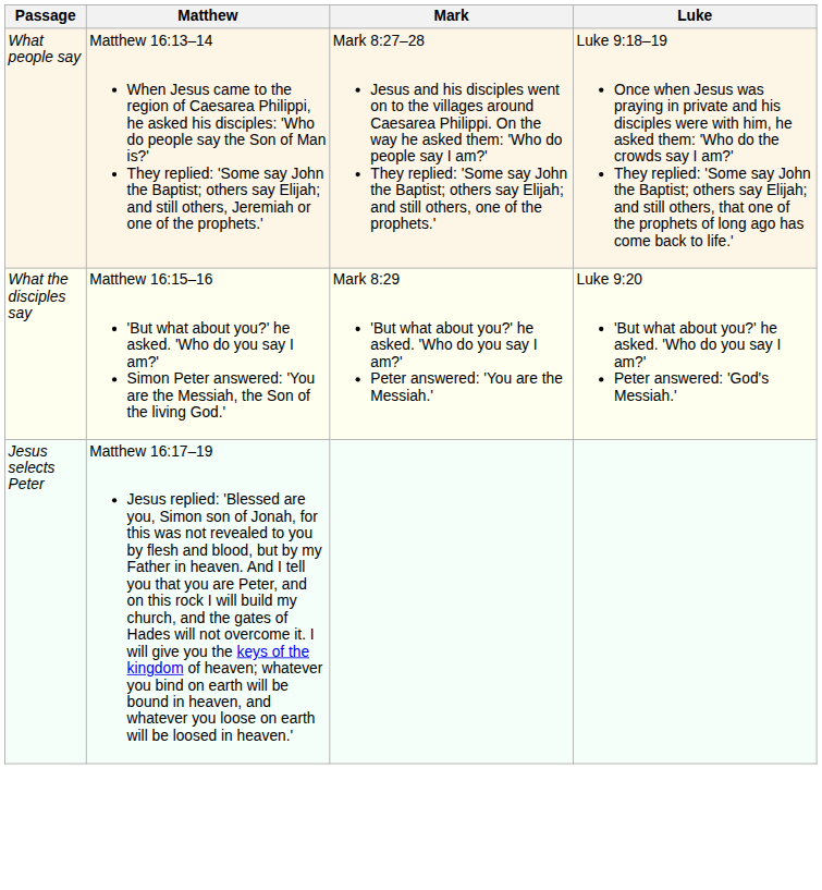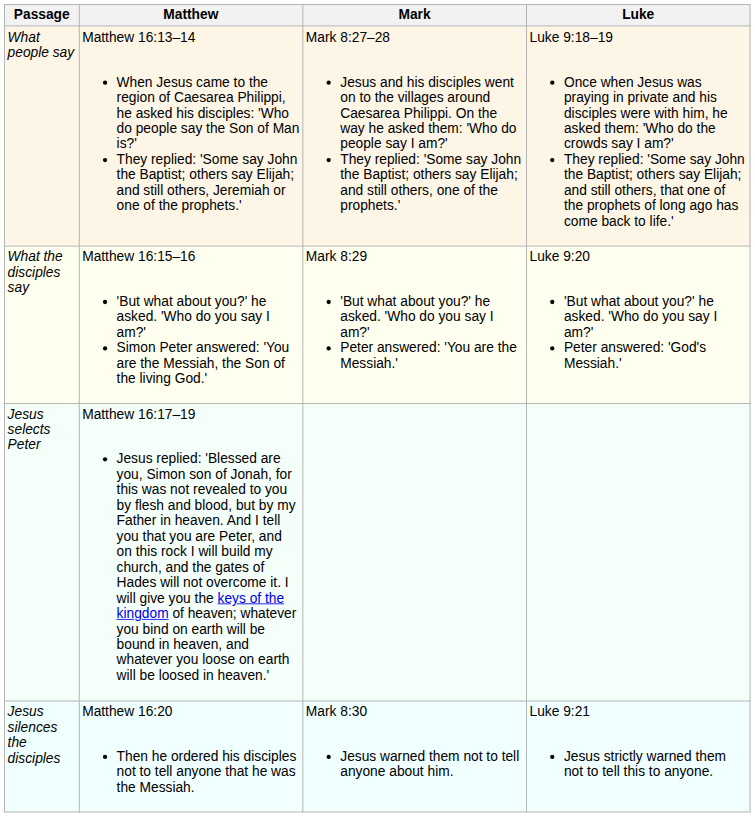 <table class="wikitable float-left" border="1" cellspacing="0" cellpadding="10">
 <tr>
 <th scope="col">Passage</th>
 <th scope="col" style="width:30%">Matthew</th>
 <th scope="col" style="width:30%">Mark</th>
 <th scope="col" style="width:30%">Luke</th>
 </tr>
 <tr valign="top" style="background-color:OldLace;">
 <td><em>What people say</em></td>
 <td>Matthew 16:13–14<br><br><ul><li>When Jesus came to the region of Caesarea Philippi, he asked his disciples: 'Who do people say the Son of Man is?'</li><li>They replied: 'Some say John the Baptist; others say Elijah; and still others, Jeremiah or one of the prophets.'</li></ul></td>
 <td>Mark 8:27–28<br><br><ul><li>Jesus and his disciples went on to the villages around Caesarea Philippi. On the way he asked them: 'Who do people say I am?'</li><li>They replied: 'Some say John the Baptist; others say Elijah; and still others, one of the prophets.'</li></ul></td>
 <td>Luke 9:18–19<br><br><ul><li>Once when Jesus was praying in private and his disciples were with him, he asked them: 'Who do the crowds say I am?'</li><li>They replied: 'Some say John the Baptist; others say Elijah; and still others, that one of the prophets of long ago has come back to life.'</li></ul></td>
 </tr>
 <tr valign="top" style="background-color:Ivory;">
 <td><em>What the disciples say</em></td>
 <td>Matthew 16:15–16<br><br><ul><li>'But what about you?' he asked. 'Who do you say I am?'</li><li>Simon Peter answered: 'You are the Messiah, the Son of the living God.'</li></ul></td>
 <td>Mark 8:29<br><br><ul><li>'But what about you?' he asked. 'Who do you say I am?'</li><li>Peter answered: 'You are the Messiah.'</li></ul></td>
 <td>Luke 9:20<br><br><ul><li>'But what about you?' he asked. 'Who do you say I am?'</li><li>Peter answered: 'God's Messiah.'</li></ul></td>
 </tr>
 <tr valign="top" style="background-color:MintCream;">
 <td><em>Jesus selects Peter</em></td>
 <td>Matthew 16:17–19<br><br><ul><li>Jesus replied: 'Blessed are you, Simon son of Jonah, for this was not revealed to you by flesh and blood, but by my Father in heaven. And I tell you that you are Peter, and on this rock I will build my church, and the gates of Hades will not overcome it. I will give you the <a href='#'>keys of the kingdom</a> of heaven; whatever you bind on earth will be bound in heaven, and whatever you loose on earth will be loosed in heaven.'</li></ul></td>
 <td></td>
 <td></td>
 </tr>
+<tr valign="top" style="background-color:Azure;">
+<td><em>Jesus silences the disciples</em></td>
+<td>Matthew 16:20<br><br><ul><li>Then he ordered his disciples not to tell anyone that he was the Messiah.</li></ul></td>
+<td>Mark 8:30<br><br><ul><li>Jesus warned them not to tell anyone about him.</li></ul></td>
+<td>Luke 9:21<br><br><ul><li>Jesus strictly warned them not to tell this to anyone.</li></ul></td>
+</tr>
 </table>
